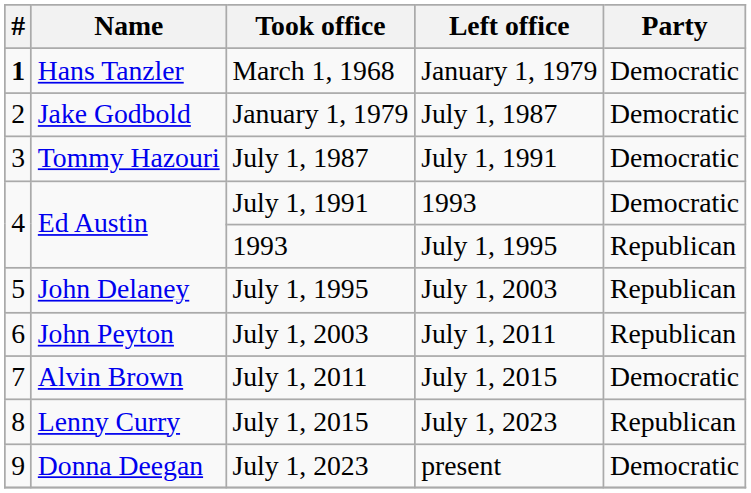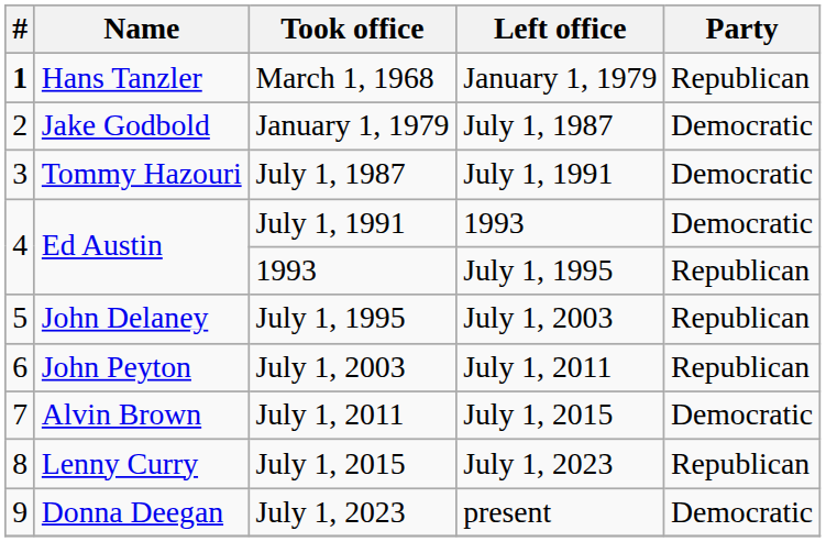 <table class = "wikitable">
 <tr>
 <th>#</th>
 <th>Name</th>
 <th>Took office</th>
 <th>Left office</th>
 <th>Party</th>
 </tr>
 <tr>
 <td><strong>1</strong></td>
 <td><a href='#'>Hans Tanzler</a></td>
 <td>March 1, 1968</td>
 <td>January 1, 1979</td>
-<td>Democratic</td>
+<td>Republican</td>
 </tr>
 <tr>
 <td>2</td>
 <td><a href='#'>Jake Godbold</a></td>
 <td>January 1, 1979</td>
 <td>July 1, 1987</td>
 <td>Democratic</td>
 </tr>
 <tr>
 <td>3</td>
 <td><a href='#'>Tommy Hazouri</a></td>
 <td>July 1, 1987</td>
 <td>July 1, 1991</td>
 <td>Democratic</td>
 </tr>
 <tr>
 <td rowspan=2>4</td>
 <td rowspan=2><a href='#'>Ed Austin</a></td>
 <td>July 1, 1991</td>
 <td>1993</td>
 <td>Democratic</td>
 </tr>
 <tr>
 <td>1993</td>
 <td>July 1, 1995</td>
 <td>Republican</td>
 </tr>
 <tr>
 <td>5</td>
 <td><a href='#'>John Delaney</a></td>
 <td>July 1, 1995</td>
 <td>July 1, 2003</td>
 <td>Republican</td>
 </tr>
 <tr>
 <td>6</td>
 <td><a href='#'>John Peyton</a></td>
 <td>July 1, 2003</td>
 <td>July 1, 2011</td>
 <td>Republican</td>
 </tr>
 <tr>
 <td>7</td>
 <td><a href='#'>Alvin Brown</a></td>
 <td>July 1, 2011</td>
 <td>July 1, 2015</td>
 <td>Democratic</td>
 </tr>
 <tr>
 <td>8</td>
 <td><a href='#'>Lenny Curry</a></td>
 <td>July 1, 2015</td>
 <td>July 1, 2023</td>
 <td>Republican</td>
 </tr>
 <tr>
 <td>9</td>
 <td><a href='#'>Donna Deegan</a></td>
 <td>July 1, 2023</td>
 <td>present</td>
 <td>Democratic</td>
 </tr>
 <tr>
 </tr>
 </table>
